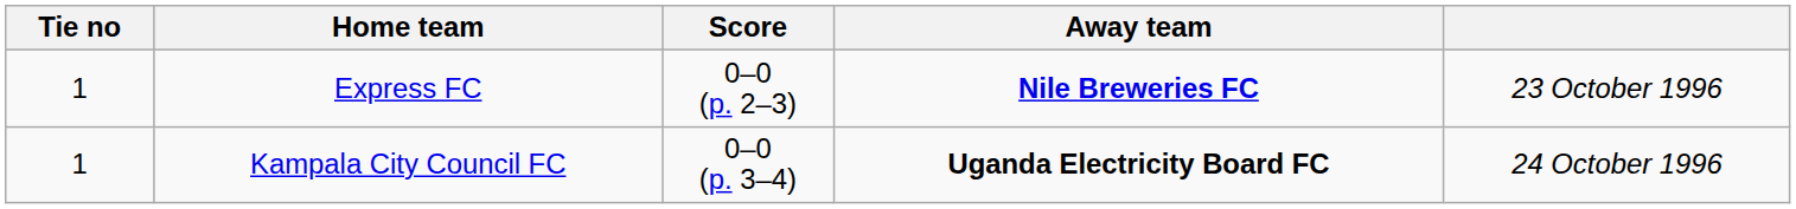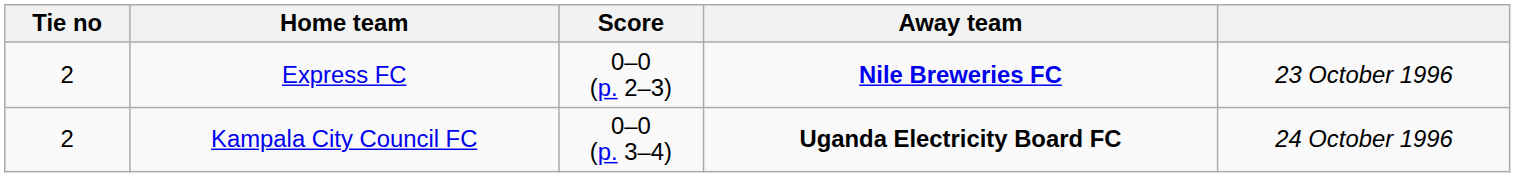 <table class="wikitable" style="text-align:center; width:80%; font-size:100%">
 <tr>
 <th style= width="80px">Tie no</th>
 <th style= width="300px">Home team</th>
 <th style= width="80px">Score</th>
 <th style= width="300px">Away team</th>
 <th style= width="300px"></th>
 </tr>
 <tr>
-<td>1</td>
+<td>2</td>
 <td><a href='#'>Express FC</a></td>
 <td>0–0<br> (<a href='#'>p.</a> 2–3)</td>
 <td><strong><a href='#'>Nile Breweries FC</a></strong></td>
 <td><em>23 October 1996</em></td>
 </tr>
 <tr>
-<td>1</td>
+<td>2</td>
 <td><a href='#'>Kampala City Council FC</a></td>
 <td>0–0<br> (<a href='#'>p.</a> 3–4)</td>
 <td><strong>Uganda Electricity Board FC</strong></td>
 <td><em>24 October 1996</em></td>
 </tr>
 </table>
